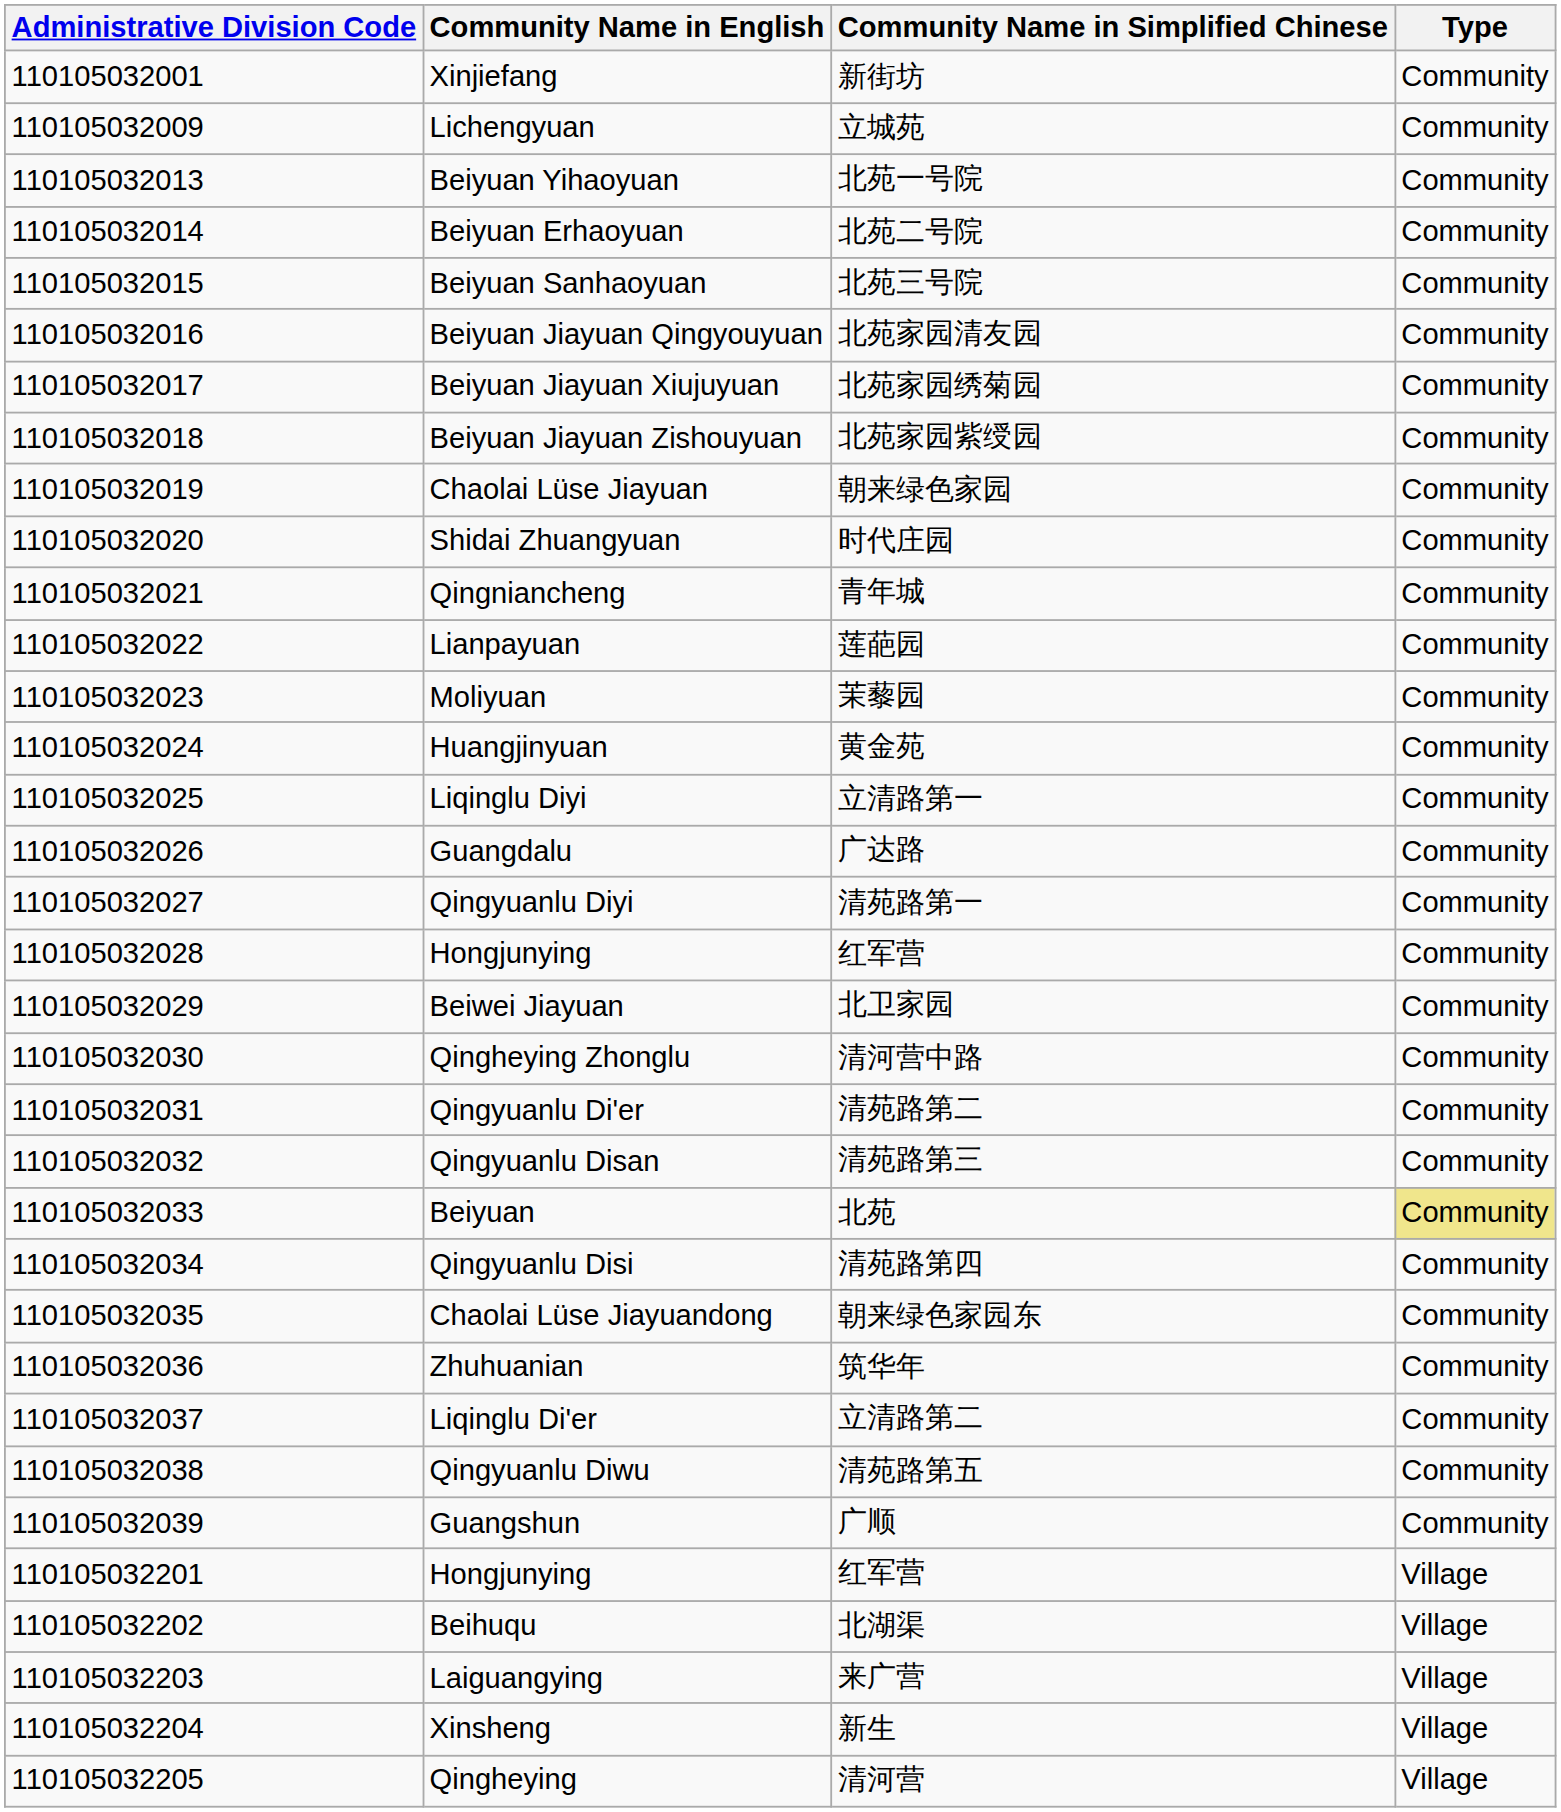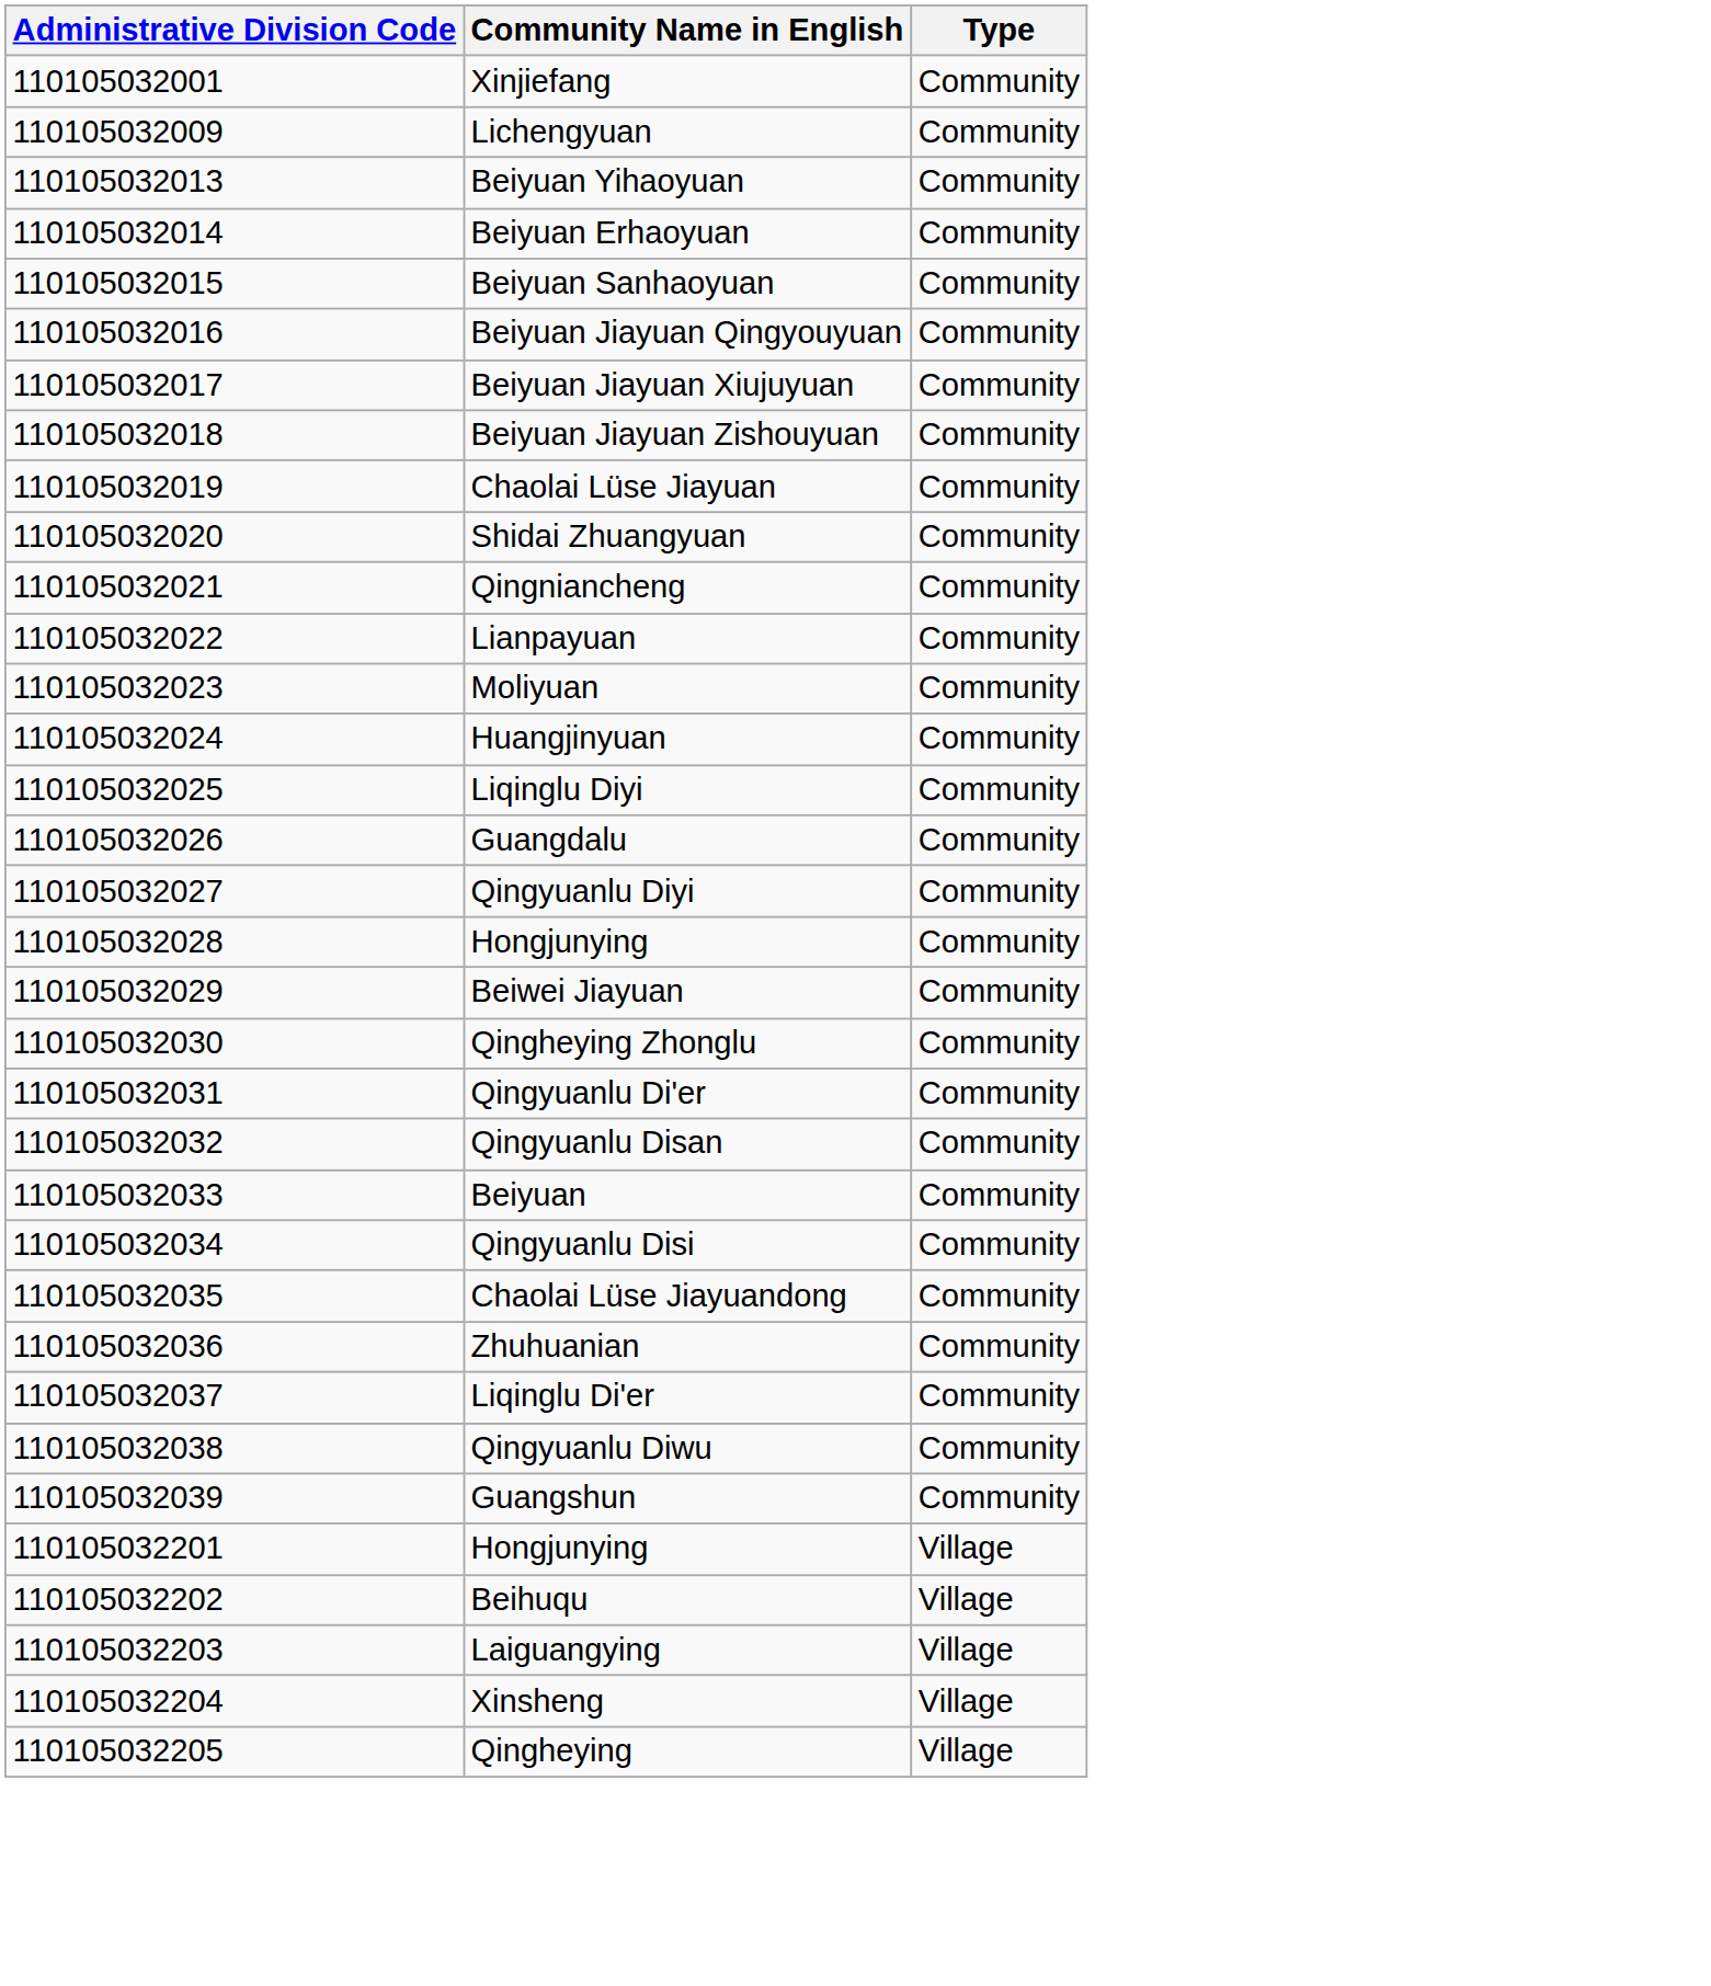 <table class="wikitable sortable">
 <tr>
 <th><a href='#'>Administrative Division Code</a></th>
 <th>Community Name in English</th>
-<th>Community Name in Simplified Chinese</th>
 <th>Type</th>
 </tr>
 <tr>
 <td>110105032001</td>
 <td>Xinjiefang</td>
-<td>新街坊</td>
 <td>Community</td>
 </tr>
 <tr>
 <td>110105032009</td>
 <td>Lichengyuan</td>
-<td>立城苑</td>
 <td>Community</td>
 </tr>
 <tr>
 <td>110105032013</td>
 <td>Beiyuan Yihaoyuan</td>
-<td>北苑一号院</td>
 <td>Community</td>
 </tr>
 <tr>
 <td>110105032014</td>
 <td>Beiyuan Erhaoyuan</td>
-<td>北苑二号院</td>
 <td>Community</td>
 </tr>
 <tr>
 <td>110105032015</td>
 <td>Beiyuan Sanhaoyuan</td>
-<td>北苑三号院</td>
 <td>Community</td>
 </tr>
 <tr>
 <td>110105032016</td>
 <td>Beiyuan Jiayuan Qingyouyuan</td>
-<td>北苑家园清友园</td>
 <td>Community</td>
 </tr>
 <tr>
 <td>110105032017</td>
 <td>Beiyuan Jiayuan Xiujuyuan</td>
-<td>北苑家园绣菊园</td>
 <td>Community</td>
 </tr>
 <tr>
 <td>110105032018</td>
 <td>Beiyuan Jiayuan Zishouyuan</td>
-<td>北苑家园紫绶园</td>
 <td>Community</td>
 </tr>
 <tr>
 <td>110105032019</td>
 <td>Chaolai Lüse Jiayuan</td>
-<td>朝来绿色家园</td>
 <td>Community</td>
 </tr>
 <tr>
 <td>110105032020</td>
 <td>Shidai Zhuangyuan</td>
-<td>时代庄园</td>
 <td>Community</td>
 </tr>
 <tr>
 <td>110105032021</td>
 <td>Qingniancheng</td>
-<td>青年城</td>
 <td>Community</td>
 </tr>
 <tr>
 <td>110105032022</td>
 <td>Lianpayuan</td>
-<td>莲葩园</td>
 <td>Community</td>
 </tr>
 <tr>
 <td>110105032023</td>
 <td>Moliyuan</td>
-<td>茉藜园</td>
 <td>Community</td>
 </tr>
 <tr>
 <td>110105032024</td>
 <td>Huangjinyuan</td>
-<td>黄金苑</td>
 <td>Community</td>
 </tr>
 <tr>
 <td>110105032025</td>
 <td>Liqinglu Diyi</td>
-<td>立清路第一</td>
 <td>Community</td>
 </tr>
 <tr>
 <td>110105032026</td>
 <td>Guangdalu</td>
-<td>广达路</td>
 <td>Community</td>
 </tr>
 <tr>
 <td>110105032027</td>
 <td>Qingyuanlu Diyi</td>
-<td>清苑路第一</td>
 <td>Community</td>
 </tr>
 <tr>
 <td>110105032028</td>
 <td>Hongjunying</td>
-<td>红军营</td>
 <td>Community</td>
 </tr>
 <tr>
 <td>110105032029</td>
 <td>Beiwei Jiayuan</td>
-<td>北卫家园</td>
 <td>Community</td>
 </tr>
 <tr>
 <td>110105032030</td>
 <td>Qingheying Zhonglu</td>
-<td>清河营中路</td>
 <td>Community</td>
 </tr>
 <tr>
 <td>110105032031</td>
 <td>Qingyuanlu Di'er</td>
-<td>清苑路第二</td>
 <td>Community</td>
 </tr>
 <tr>
 <td>110105032032</td>
 <td>Qingyuanlu Disan</td>
-<td>清苑路第三</td>
 <td>Community</td>
 </tr>
 <tr>
 <td>110105032033</td>
 <td>Beiyuan</td>
-<td>北苑</td>
-<td style="background: khaki;">Community</td>
+<td>Community</td>
 </tr>
 <tr>
 <td>110105032034</td>
 <td>Qingyuanlu Disi</td>
-<td>清苑路第四</td>
 <td>Community</td>
 </tr>
 <tr>
 <td>110105032035</td>
 <td>Chaolai Lüse Jiayuandong</td>
-<td>朝来绿色家园东</td>
 <td>Community</td>
 </tr>
 <tr>
 <td>110105032036</td>
 <td>Zhuhuanian</td>
-<td>筑华年</td>
 <td>Community</td>
 </tr>
 <tr>
 <td>110105032037</td>
 <td>Liqinglu Di'er</td>
-<td>立清路第二</td>
 <td>Community</td>
 </tr>
 <tr>
 <td>110105032038</td>
 <td>Qingyuanlu Diwu</td>
-<td>清苑路第五</td>
 <td>Community</td>
 </tr>
 <tr>
 <td>110105032039</td>
 <td>Guangshun</td>
-<td>广顺</td>
 <td>Community</td>
 </tr>
 <tr>
 <td>110105032201</td>
 <td>Hongjunying</td>
-<td>红军营</td>
 <td>Village</td>
 </tr>
 <tr>
 <td>110105032202</td>
 <td>Beihuqu</td>
-<td>北湖渠</td>
 <td>Village</td>
 </tr>
 <tr>
 <td>110105032203</td>
 <td>Laiguangying</td>
-<td>来广营</td>
 <td>Village</td>
 </tr>
 <tr>
 <td>110105032204</td>
 <td>Xinsheng</td>
-<td>新生</td>
 <td>Village</td>
 </tr>
 <tr>
 <td>110105032205</td>
 <td>Qingheying</td>
-<td>清河营</td>
 <td>Village</td>
 </tr>
 </table>
